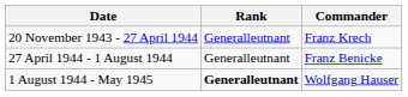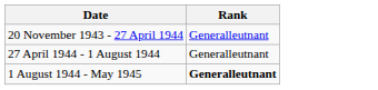 <table class="wikitable">
 <tr>
 <th>Date</th>
 <th>Rank</th>
-<th>Commander</th>
 </tr>
 <tr>
 <td>20 November 1943 - <a href='#'>27 April 1944</a></td>
 <td><a href='#'>Generalleutnant</a></td>
-<td><a href='#'>Franz Krech</a></td>
 </tr>
 <tr>
 <td>27 April 1944 - 1 August 1944</td>
 <td>Generalleutnant</td>
-<td><a href='#'>Franz Benicke</a></td>
 </tr>
 <tr>
 <td>1 August 1944 - May 1945</td>
 <td><strong>Generalleutnant</strong></td>
-<td><a href='#'>Wolfgang Hauser</a></td>
 </tr>
 </table>
